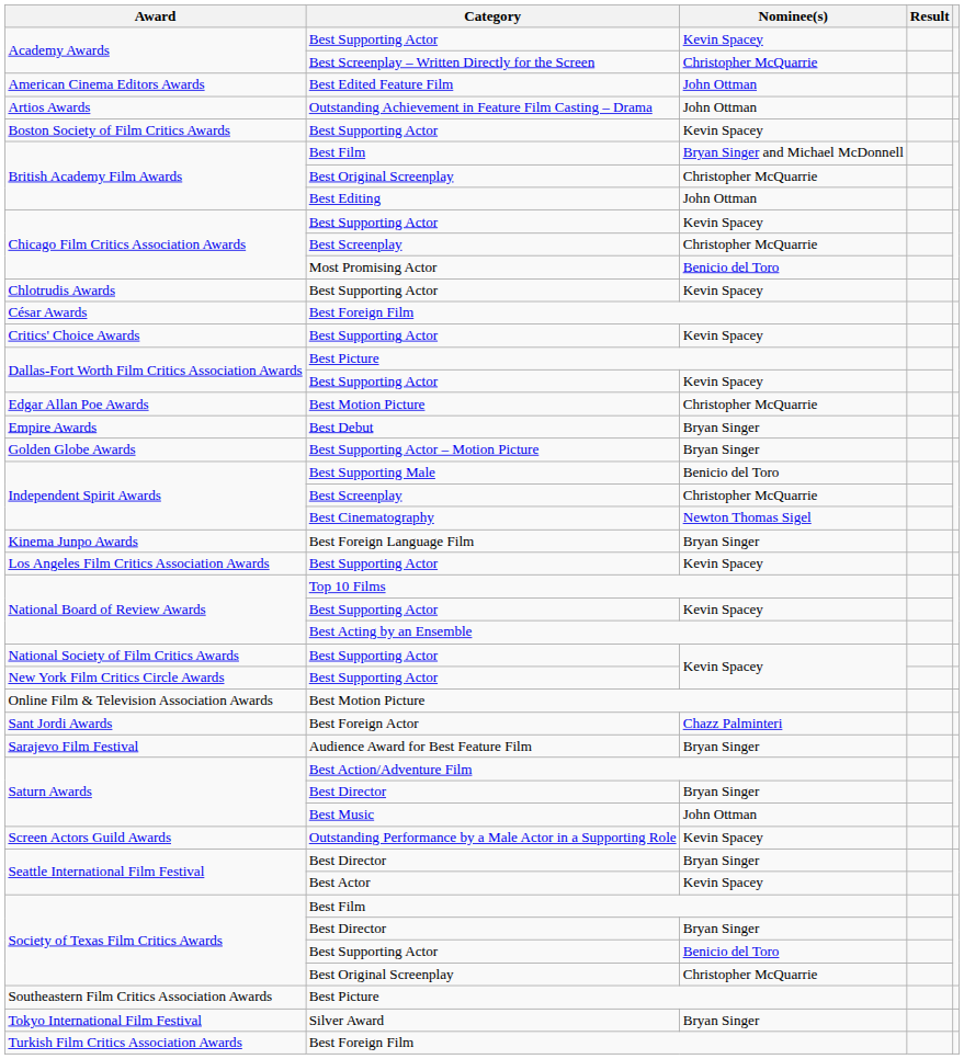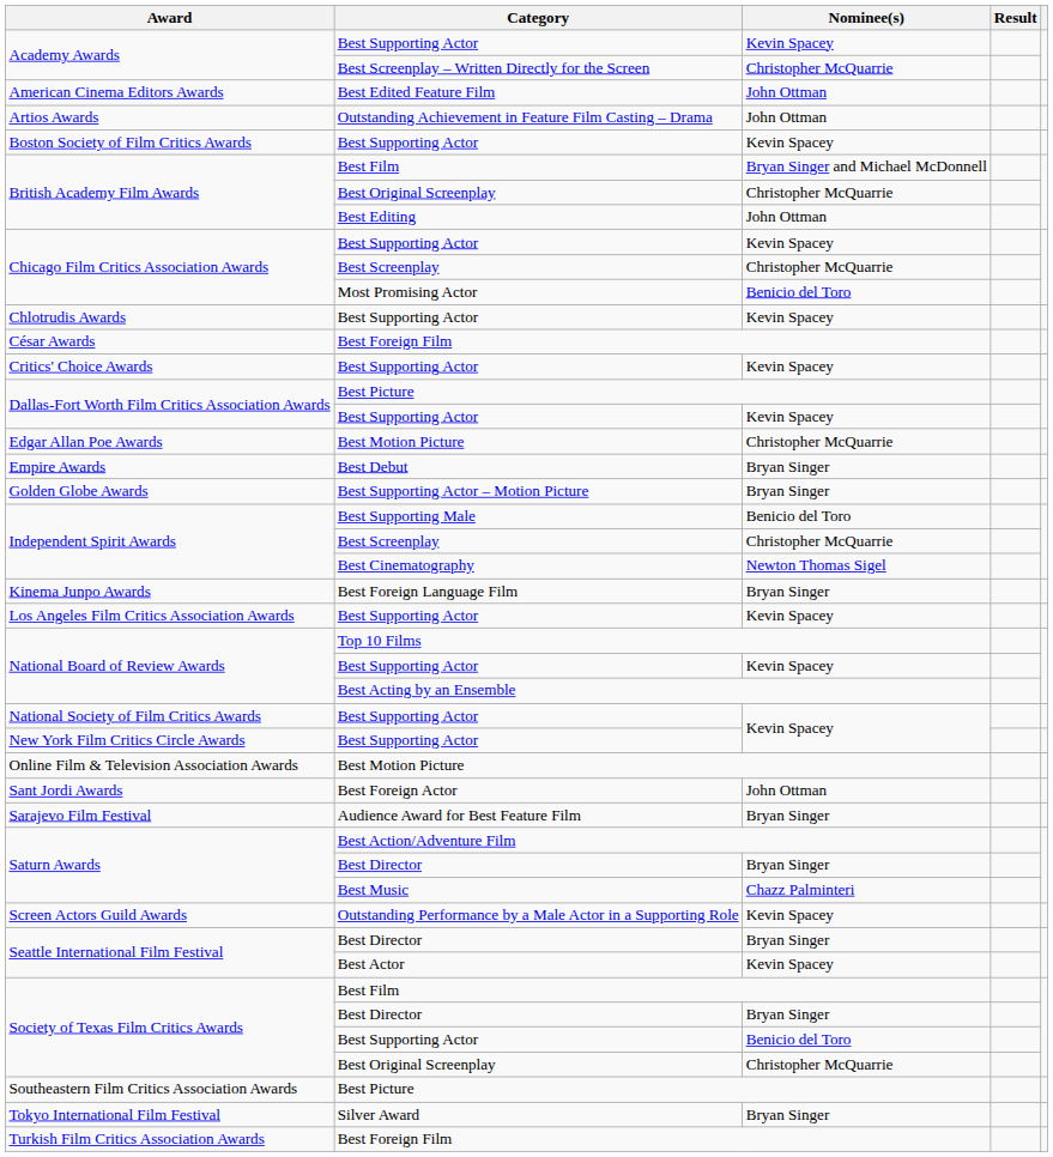 <table class="wikitable sortable plainrowheaders">
 <tr>
 <th>Award</th>
 <th>Category</th>
 <th>Nominee(s)</th>
 <th>Result</th>
 <th></th>
 </tr>
 <tr>
 <td rowspan="2"><a href='#'>Academy Awards</a></td>
 <td><a href='#'>Best Supporting Actor</a></td>
 <td><a href='#'>Kevin Spacey</a></td>
 <td></td>
 <td rowspan="2" align="center"><br> </td>
 </tr>
 <tr>
 <td><a href='#'>Best Screenplay – Written Directly for the Screen</a></td>
 <td><a href='#'>Christopher McQuarrie</a></td>
 <td></td>
 </tr>
 <tr>
 <td><a href='#'>American Cinema Editors Awards</a></td>
 <td><a href='#'>Best Edited Feature Film</a></td>
 <td><a href='#'>John Ottman</a></td>
 <td></td>
 <td align="center"></td>
 </tr>
 <tr>
 <td><a href='#'>Artios Awards</a></td>
 <td><a href='#'>Outstanding Achievement in Feature Film Casting – Drama</a></td>
 <td>John Ottman</td>
 <td></td>
 <td align="center"></td>
 </tr>
 <tr>
 <td><a href='#'>Boston Society of Film Critics Awards</a></td>
 <td><a href='#'>Best Supporting Actor</a></td>
 <td>Kevin Spacey</td>
 <td></td>
 <td align="center"></td>
 </tr>
 <tr>
 <td rowspan="3"><a href='#'>British Academy Film Awards</a></td>
 <td><a href='#'>Best Film</a></td>
 <td><a href='#'>Bryan Singer</a> and Michael McDonnell</td>
 <td></td>
 <td rowspan="3" align="center"></td>
 </tr>
 <tr>
 <td><a href='#'>Best Original Screenplay</a></td>
 <td>Christopher McQuarrie</td>
 <td></td>
 </tr>
 <tr>
 <td><a href='#'>Best Editing</a></td>
 <td>John Ottman</td>
 <td></td>
 </tr>
 <tr>
 <td rowspan="3"><a href='#'>Chicago Film Critics Association Awards</a></td>
 <td><a href='#'>Best Supporting Actor</a></td>
 <td>Kevin Spacey</td>
 <td></td>
 <td rowspan="3" align="center"></td>
 </tr>
 <tr>
 <td><a href='#'>Best Screenplay</a></td>
 <td>Christopher McQuarrie</td>
 <td></td>
 </tr>
 <tr>
 <td>Most Promising Actor</td>
 <td><a href='#'>Benicio del Toro</a></td>
 <td></td>
 </tr>
 <tr>
 <td><a href='#'>Chlotrudis Awards</a></td>
 <td>Best Supporting Actor</td>
 <td>Kevin Spacey</td>
 <td></td>
 <td align="center"></td>
 </tr>
 <tr>
 <td><a href='#'>César Awards</a></td>
 <td colspan="2"><a href='#'>Best Foreign Film</a></td>
 <td></td>
 <td align="center"></td>
 </tr>
 <tr>
 <td><a href='#'>Critics' Choice Awards</a></td>
 <td><a href='#'>Best Supporting Actor</a></td>
 <td>Kevin Spacey</td>
 <td></td>
 <td align="center"></td>
 </tr>
 <tr>
 <td rowspan="2"><a href='#'>Dallas-Fort Worth Film Critics Association Awards</a></td>
 <td colspan="2"><a href='#'>Best Picture</a></td>
 <td></td>
 <td rowspan="2" align="center"></td>
 </tr>
 <tr>
 <td><a href='#'>Best Supporting Actor</a></td>
 <td>Kevin Spacey</td>
 <td></td>
 </tr>
 <tr>
 <td><a href='#'>Edgar Allan Poe Awards</a></td>
 <td><a href='#'>Best Motion Picture</a></td>
 <td>Christopher McQuarrie</td>
 <td></td>
 <td align="center"></td>
 </tr>
 <tr>
 <td><a href='#'>Empire Awards</a></td>
 <td><a href='#'>Best Debut</a></td>
 <td>Bryan Singer</td>
 <td></td>
 <td align="center"></td>
 </tr>
 <tr>
 <td><a href='#'>Golden Globe Awards</a></td>
 <td><a href='#'>Best Supporting Actor – Motion Picture</a></td>
 <td>Bryan Singer</td>
 <td></td>
 <td align="center"></td>
 </tr>
 <tr>
 <td rowspan="3"><a href='#'>Independent Spirit Awards</a></td>
 <td><a href='#'>Best Supporting Male</a></td>
 <td>Benicio del Toro</td>
 <td></td>
 <td rowspan="3" align="center"></td>
 </tr>
 <tr>
 <td><a href='#'>Best Screenplay</a></td>
 <td>Christopher McQuarrie</td>
 <td></td>
 </tr>
 <tr>
 <td><a href='#'>Best Cinematography</a></td>
 <td><a href='#'>Newton Thomas Sigel</a></td>
 <td></td>
 </tr>
 <tr>
 <td><a href='#'>Kinema Junpo Awards</a></td>
 <td>Best Foreign Language Film</td>
 <td>Bryan Singer</td>
 <td></td>
 <td align="center"></td>
 </tr>
 <tr>
 <td><a href='#'>Los Angeles Film Critics Association Awards</a></td>
 <td><a href='#'>Best Supporting Actor</a></td>
 <td>Kevin Spacey</td>
 <td></td>
 <td align="center"></td>
 </tr>
 <tr>
 <td rowspan="3"><a href='#'>National Board of Review Awards</a></td>
 <td colspan="2"><a href='#'>Top 10 Films</a></td>
 <td></td>
 <td rowspan="3" align="center"></td>
 </tr>
 <tr>
 <td><a href='#'>Best Supporting Actor</a></td>
 <td>Kevin Spacey</td>
 <td></td>
 </tr>
 <tr>
 <td colspan="2"><a href='#'>Best Acting by an Ensemble</a></td>
 <td></td>
 </tr>
 <tr>
 <td><a href='#'>National Society of Film Critics Awards</a></td>
 <td><a href='#'>Best Supporting Actor</a></td>
 <td rowspan="2">Kevin Spacey</td>
 <td></td>
 <td align="center"></td>
 </tr>
 <tr>
 <td><a href='#'>New York Film Critics Circle Awards</a></td>
 <td><a href='#'>Best Supporting Actor</a></td>
 <td></td>
 <td align="center"></td>
 </tr>
 <tr>
 <td>Online Film & Television Association Awards</td>
 <td colspan="2">Best Motion Picture</td>
 <td></td>
 <td align="center"></td>
 </tr>
 <tr>
 <td><a href='#'>Sant Jordi Awards</a></td>
 <td>Best Foreign Actor</td>
-<td><a href='#'>Chazz Palminteri</a></td>
+<td>John Ottman</td>
 <td></td>
 <td align="center"></td>
 </tr>
 <tr>
 <td><a href='#'>Sarajevo Film Festival</a></td>
 <td>Audience Award for Best Feature Film</td>
 <td>Bryan Singer</td>
 <td></td>
 <td align="center"></td>
 </tr>
 <tr>
 <td rowspan="3"><a href='#'>Saturn Awards</a></td>
 <td colspan="2"><a href='#'>Best Action/Adventure Film</a></td>
 <td></td>
 <td rowspan="3" align="center"></td>
 </tr>
 <tr>
 <td><a href='#'>Best Director</a></td>
 <td>Bryan Singer</td>
 <td></td>
 </tr>
 <tr>
 <td><a href='#'>Best Music</a></td>
-<td>John Ottman</td>
+<td><a href='#'>Chazz Palminteri</a></td>
 <td></td>
 </tr>
 <tr>
 <td><a href='#'>Screen Actors Guild Awards</a></td>
 <td><a href='#'>Outstanding Performance by a Male Actor in a Supporting Role</a></td>
 <td>Kevin Spacey</td>
 <td></td>
 <td align="center"></td>
 </tr>
 <tr>
 <td rowspan="2"><a href='#'>Seattle International Film Festival</a></td>
 <td>Best Director</td>
 <td>Bryan Singer</td>
 <td></td>
 <td rowspan="2" align="center"></td>
 </tr>
 <tr>
 <td>Best Actor</td>
 <td>Kevin Spacey</td>
 <td></td>
 </tr>
 <tr>
 <td rowspan="4"><a href='#'>Society of Texas Film Critics Awards</a></td>
 <td colspan="2">Best Film</td>
 <td></td>
 <td rowspan="4" align="center"></td>
 </tr>
 <tr>
 <td>Best Director</td>
 <td>Bryan Singer</td>
 <td></td>
 </tr>
 <tr>
 <td>Best Supporting Actor</td>
 <td><a href='#'>Benicio del Toro</a></td>
 <td></td>
 </tr>
 <tr>
 <td>Best Original Screenplay</td>
 <td>Christopher McQuarrie</td>
 <td></td>
 </tr>
 <tr>
 <td>Southeastern Film Critics Association Awards</td>
 <td colspan="2">Best Picture</td>
 <td></td>
 <td align="center"></td>
 </tr>
 <tr>
 <td><a href='#'>Tokyo International Film Festival</a></td>
 <td>Silver Award</td>
 <td>Bryan Singer</td>
 <td></td>
 <td align="center"></td>
 </tr>
 <tr>
 <td><a href='#'>Turkish Film Critics Association Awards</a></td>
 <td colspan="2">Best Foreign Film</td>
 <td></td>
 <td align="center"></td>
 </tr>
 </table>
